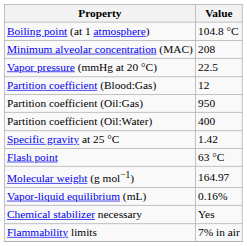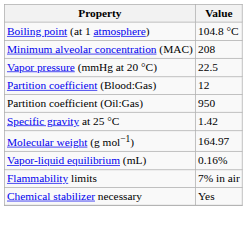 <table class="wikitable">
 <tr>
 <th>Property</th>
 <th>Value</th>
 </tr>
 <tr>
 <td><a href='#'>Boiling point</a> (at 1 <a href='#'>atmosphere</a>)</td>
 <td>104.8 °C</td>
 </tr>
 <tr>
 <td><a href='#'>Minimum alveolar concentration</a> (MAC)</td>
 <td>208</td>
 </tr>
 <tr>
 <td><a href='#'>Vapor pressure</a> (mmHg at 20 °C)</td>
 <td>22.5</td>
 </tr>
 <tr>
 <td><a href='#'>Partition coefficient</a> (Blood:Gas)</td>
 <td>12</td>
 </tr>
 <tr>
 <td>Partition coefficient (Oil:Gas)</td>
 <td>950</td>
 </tr>
 <tr>
-<td>Partition coefficient (Oil:Water)</td>
-<td>400</td>
-</tr>
-<tr>
 <td><a href='#'>Specific gravity</a> at 25 °C</td>
 <td>1.42</td>
-</tr>
-<tr>
-<td><a href='#'>Flash point</a></td>
-<td>63 °C</td>
 </tr>
 <tr>
 <td><a href='#'>Molecular weight</a> (g mol<sup>−1</sup>)</td>
 <td>164.97</td>
 </tr>
 <tr>
 <td><a href='#'>Vapor-liquid equilibrium</a> (mL)</td>
 <td>0.16%</td>
 </tr>
 <tr>
+<td><a href='#'>Flammability</a> limits</td>
+<td>7% in air</td>
+</tr>
+<tr>
 <td><a href='#'>Chemical stabilizer</a> necessary</td>
 <td>Yes</td>
 </tr>
 <tr>
-<td><a href='#'>Flammability</a> limits</td>
-<td>7% in air</td>
-</tr>
-<tr>
 </tr>
 </table>
